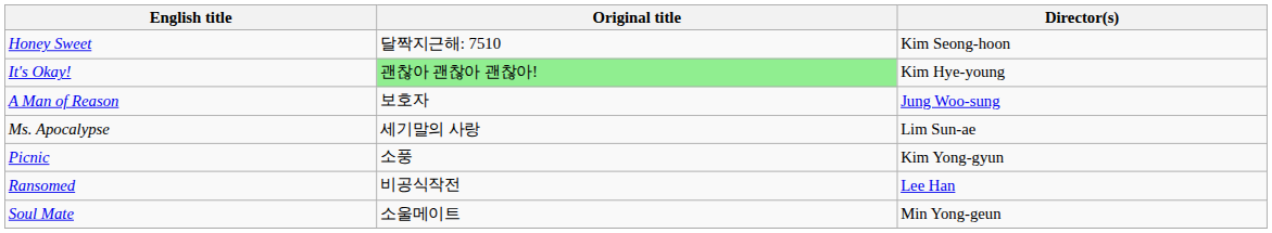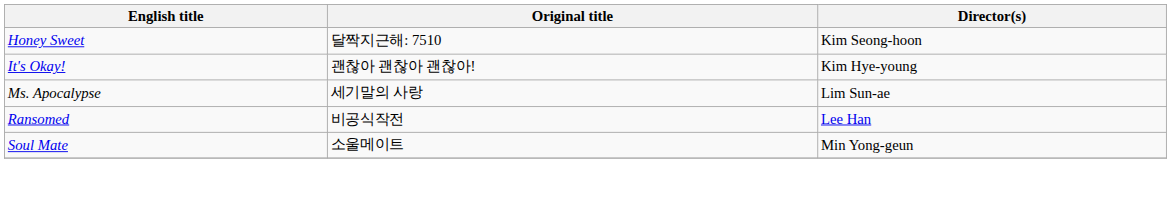 <table class="sortable wikitable" style="width:100%; margin-bottom:4px" cellpadding="5">
 <tr>
 <th scope="col">English title</th>
 <th scope="col">Original title</th>
 <th scope="col">Director(s)</th>
 </tr>
 <tr>
 <td><em><a href='#'>Honey Sweet</a></em></td>
 <td>달짝지근해: 7510</td>
 <td>Kim Seong-hoon</td>
 </tr>
 <tr>
 <td><em><a href='#'>It's Okay!</a></em></td>
-<td style="background: lightgreen;">괜찮아 괜찮아 괜찮아!</td>
+<td>괜찮아 괜찮아 괜찮아!</td>
 <td>Kim Hye-young</td>
-</tr>
-<tr>
-<td><em><a href='#'>A Man of Reason</a></em></td>
-<td>보호자</td>
-<td><a href='#'>Jung Woo-sung</a></td>
 </tr>
 <tr>
 <td><em>Ms. Apocalypse</em></td>
 <td>세기말의 사랑</td>
 <td>Lim Sun-ae</td>
-</tr>
-<tr>
-<td><em><a href='#'>Picnic</a></em></td>
-<td>소풍</td>
-<td>Kim Yong-gyun</td>
 </tr>
 <tr>
 <td><em><a href='#'>Ransomed</a></em></td>
 <td>비공식작전</td>
 <td><a href='#'>Lee Han</a></td>
 </tr>
 <tr>
 <td><em><a href='#'>Soul Mate</a></em></td>
 <td>소울메이트</td>
 <td>Min Yong-geun</td>
 </tr>
 <tr>
 </tr>
 </table>
